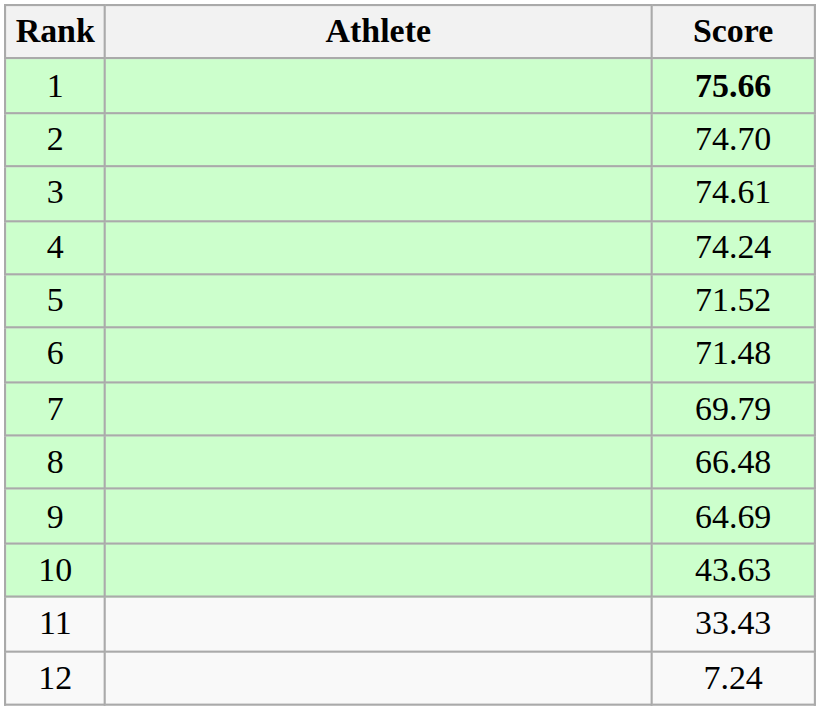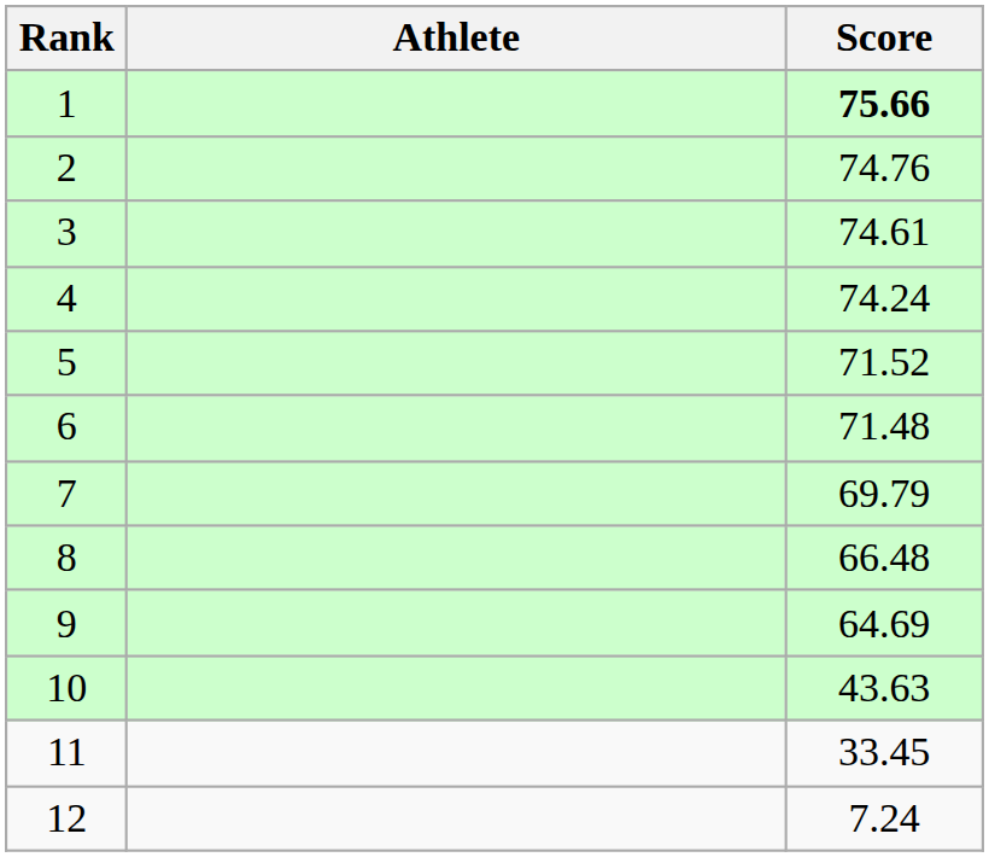 <table class=wikitable style="text-align:center">
 <tr>
 <th width=40>Rank</th>
 <th width=250>Athlete</th>
 <th width=70>Score</th>
 </tr>
 <tr bgcolor=ccffcc>
 <td>1</td>
 <td align=left></td>
 <td><strong>75.66</strong></td>
 </tr>
 <tr bgcolor=ccffcc>
 <td>2</td>
 <td align=left></td>
-<td>74.70</td>
+<td>74.76</td>
 </tr>
 <tr bgcolor=ccffcc>
 <td>3</td>
 <td align=left></td>
 <td>74.61</td>
 </tr>
 <tr bgcolor=ccffcc>
 <td>4</td>
 <td align=left></td>
 <td>74.24</td>
 </tr>
 <tr bgcolor=ccffcc>
 <td>5</td>
 <td align=left></td>
 <td>71.52</td>
 </tr>
 <tr bgcolor=ccffcc>
 <td>6</td>
 <td align=left></td>
 <td>71.48</td>
 </tr>
 <tr bgcolor=ccffcc>
 <td>7</td>
 <td align=left></td>
 <td>69.79</td>
 </tr>
 <tr bgcolor=ccffcc>
 <td>8</td>
 <td align=left></td>
 <td>66.48</td>
 </tr>
 <tr bgcolor=ccffcc>
 <td>9</td>
 <td align=left></td>
 <td>64.69</td>
 </tr>
 <tr bgcolor=ccffcc>
 <td>10</td>
 <td align=left></td>
 <td>43.63</td>
 </tr>
 <tr>
 <td>11</td>
 <td align=left></td>
-<td>33.43</td>
+<td>33.45</td>
 </tr>
 <tr>
 <td>12</td>
 <td align=left></td>
 <td>7.24</td>
 </tr>
 </table>
